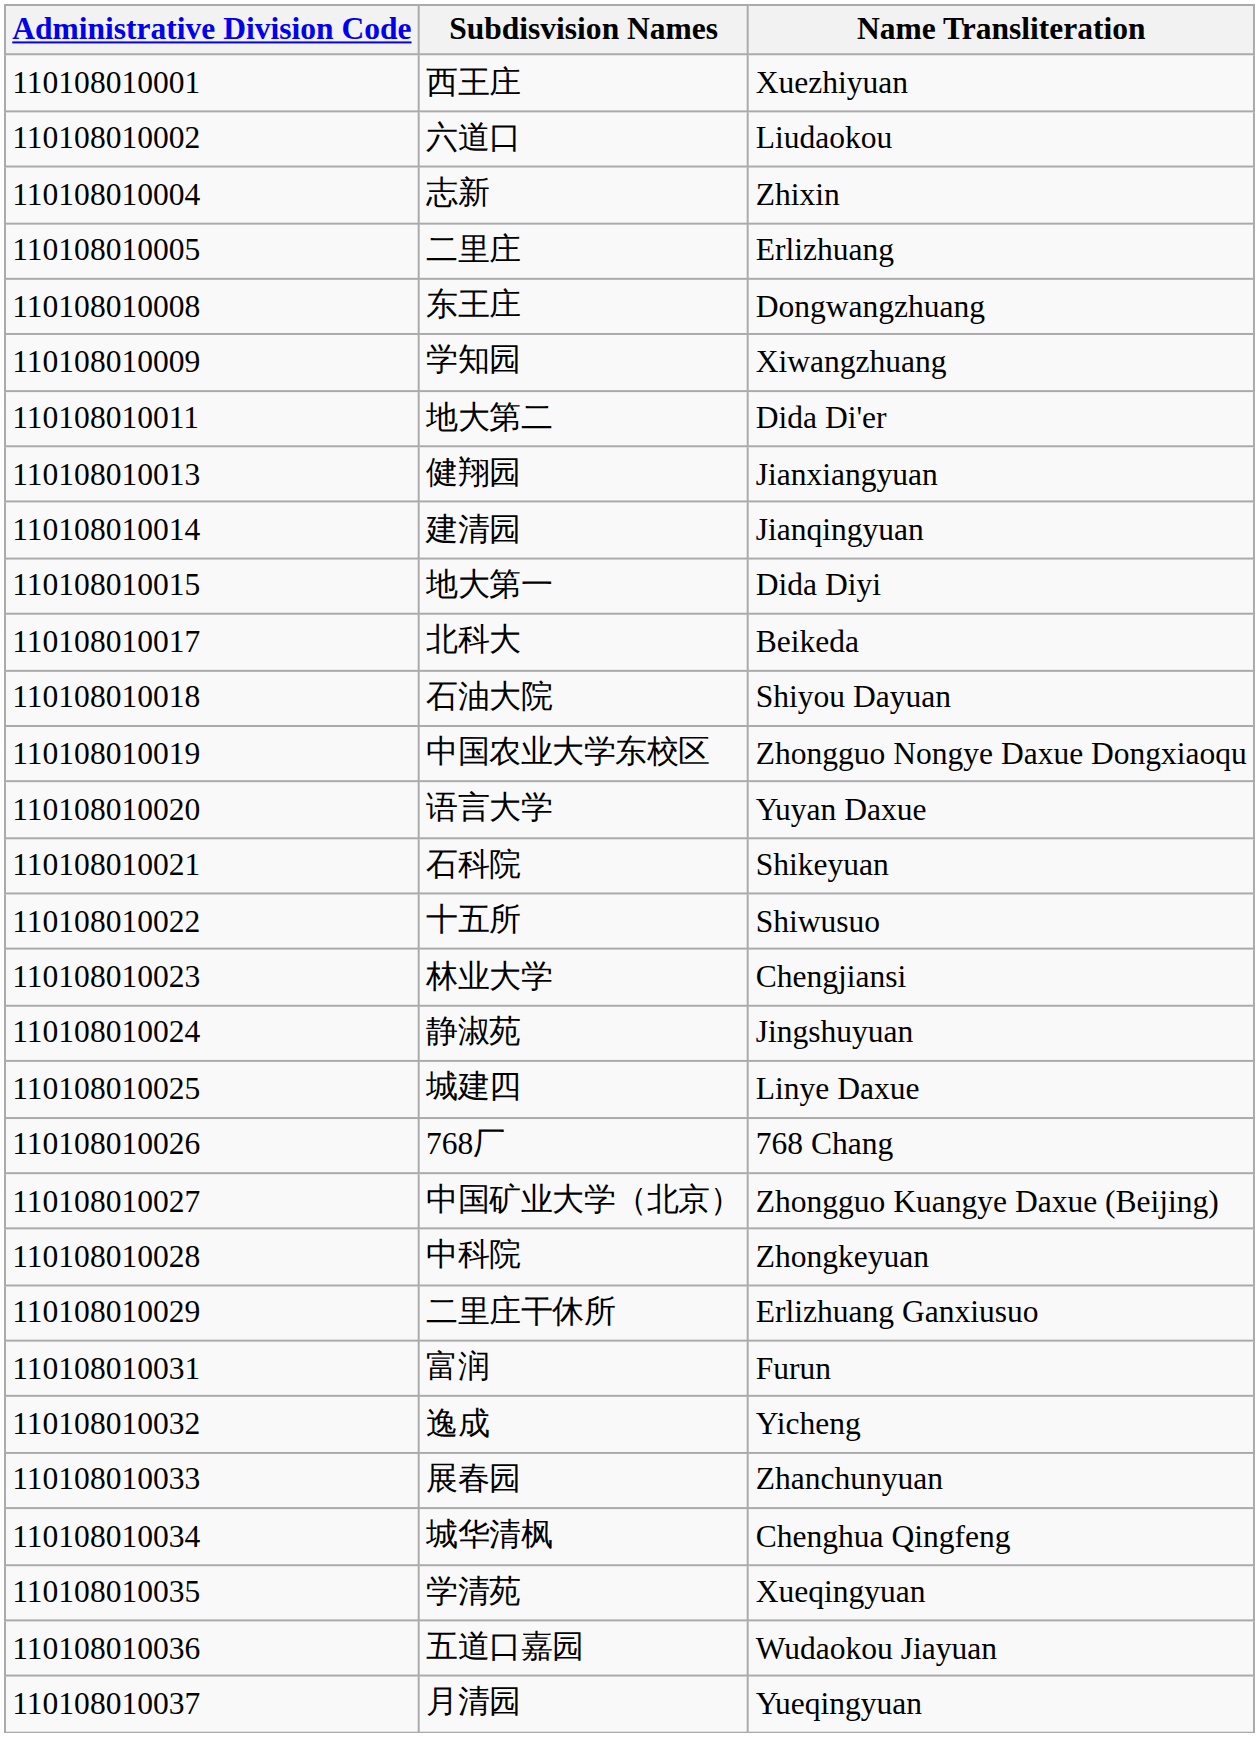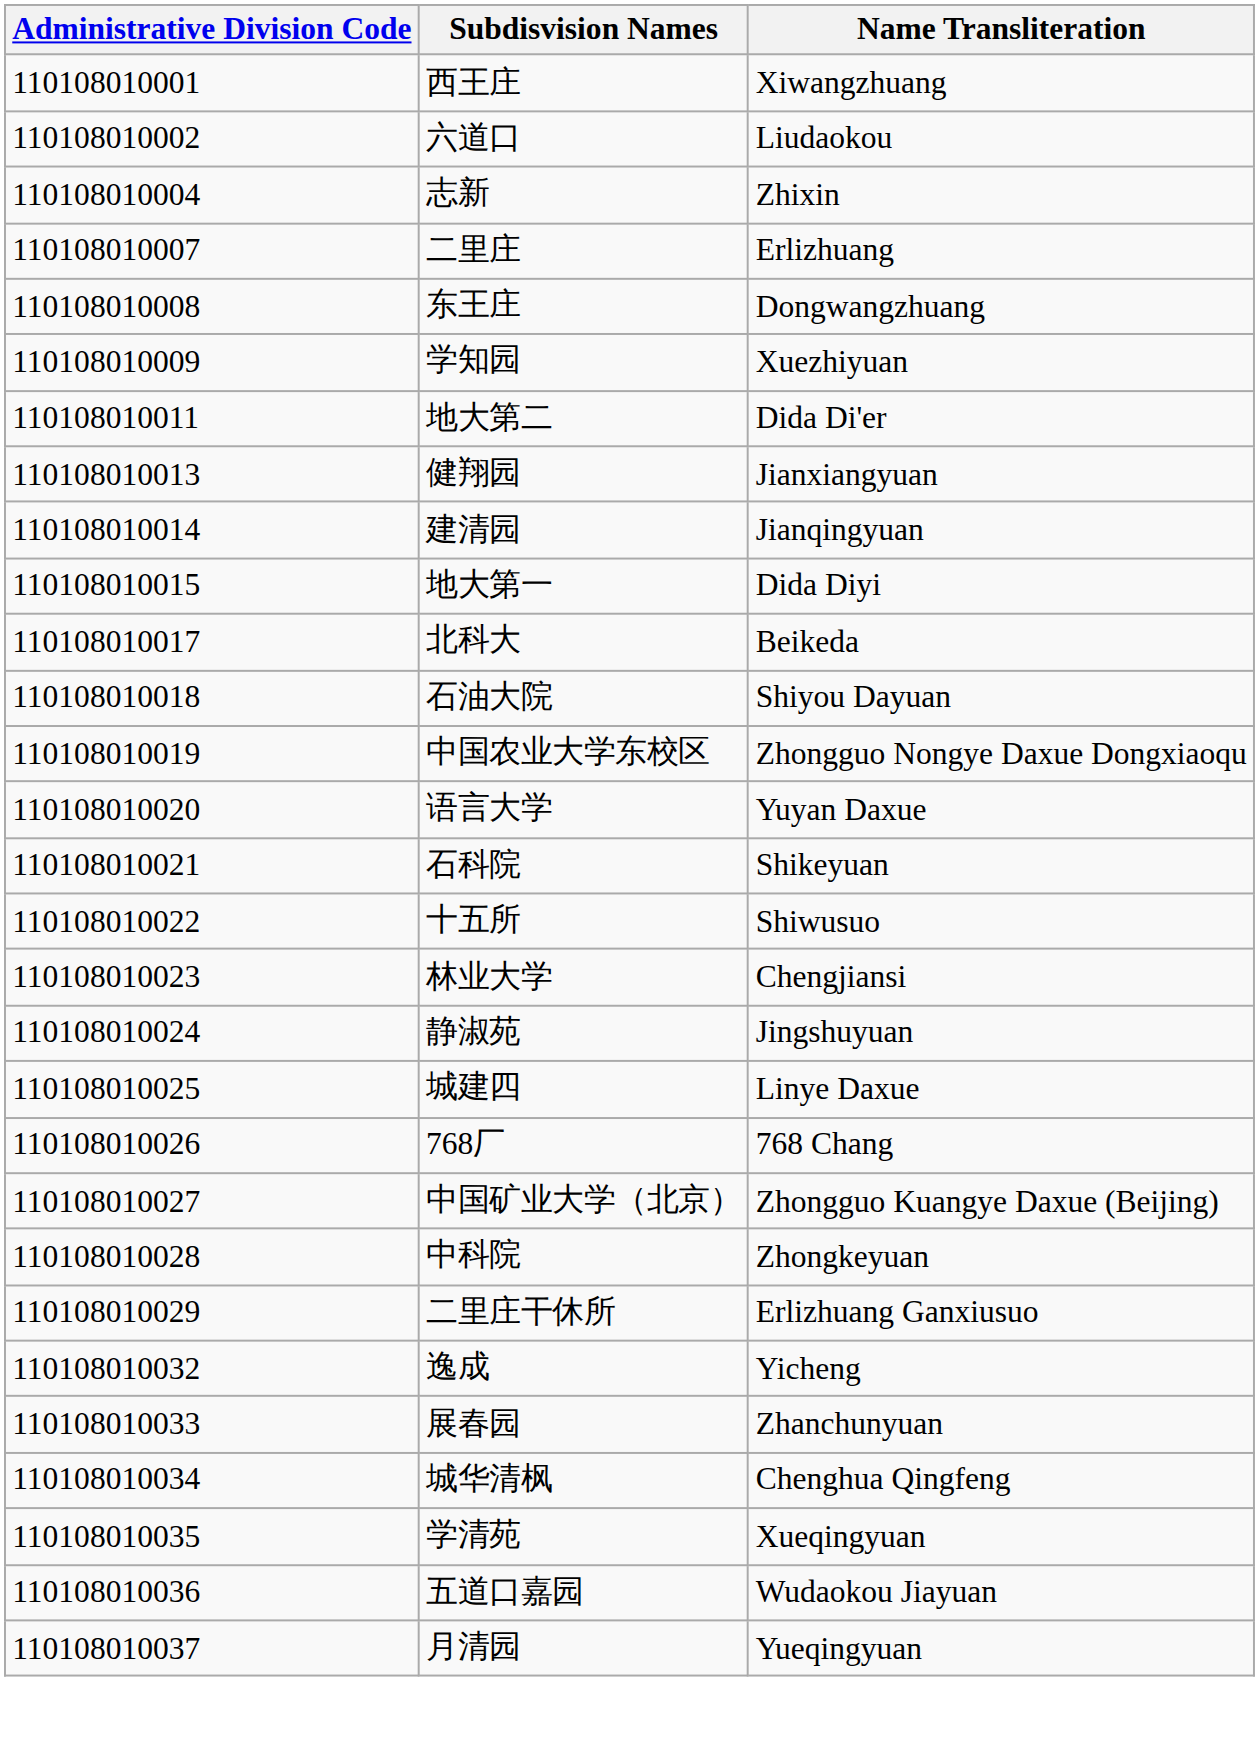 <table class="wikitable sortable">
 <tr>
 <th><a href='#'>Administrative Division Code</a></th>
 <th>Subdisvision Names</th>
 <th>Name Transliteration</th>
 </tr>
 <tr>
 <td>110108010001</td>
 <td>西王庄</td>
-<td>Xuezhiyuan</td>
+<td>Xiwangzhuang</td>
 </tr>
 <tr>
 <td>110108010002</td>
 <td>六道口</td>
 <td>Liudaokou</td>
 </tr>
 <tr>
 <td>110108010004</td>
 <td>志新</td>
 <td>Zhixin</td>
 </tr>
 <tr>
-<td>110108010005</td>
+<td>110108010007</td>
 <td>二里庄</td>
 <td>Erlizhuang</td>
 </tr>
 <tr>
 <td>110108010008</td>
 <td>东王庄</td>
 <td>Dongwangzhuang</td>
 </tr>
 <tr>
 <td>110108010009</td>
 <td>学知园</td>
-<td>Xiwangzhuang</td>
+<td>Xuezhiyuan</td>
 </tr>
 <tr>
 <td>110108010011</td>
 <td>地大第二</td>
 <td>Dida Di'er</td>
 </tr>
 <tr>
 <td>110108010013</td>
 <td>健翔园</td>
 <td>Jianxiangyuan</td>
 </tr>
 <tr>
 <td>110108010014</td>
 <td>建清园</td>
 <td>Jianqingyuan</td>
 </tr>
 <tr>
 <td>110108010015</td>
 <td>地大第一</td>
 <td>Dida Diyi</td>
 </tr>
 <tr>
 <td>110108010017</td>
 <td>北科大</td>
 <td>Beikeda</td>
 </tr>
 <tr>
 <td>110108010018</td>
 <td>石油大院</td>
 <td>Shiyou Dayuan</td>
 </tr>
 <tr>
 <td>110108010019</td>
 <td>中国农业大学东校区</td>
 <td>Zhongguo Nongye Daxue Dongxiaoqu</td>
 </tr>
 <tr>
 <td>110108010020</td>
 <td>语言大学</td>
 <td>Yuyan Daxue</td>
 </tr>
 <tr>
 <td>110108010021</td>
 <td>石科院</td>
 <td>Shikeyuan</td>
 </tr>
 <tr>
 <td>110108010022</td>
 <td>十五所</td>
 <td>Shiwusuo</td>
 </tr>
 <tr>
 <td>110108010023</td>
 <td>林业大学</td>
 <td>Chengjiansi</td>
 </tr>
 <tr>
 <td>110108010024</td>
 <td>静淑苑</td>
 <td>Jingshuyuan</td>
 </tr>
 <tr>
 <td>110108010025</td>
 <td>城建四</td>
 <td>Linye Daxue</td>
 </tr>
 <tr>
 <td>110108010026</td>
 <td>768厂</td>
 <td>768 Chang</td>
 </tr>
 <tr>
 <td>110108010027</td>
 <td>中国矿业大学（北京）</td>
 <td>Zhongguo Kuangye Daxue (Beijing)</td>
 </tr>
 <tr>
 <td>110108010028</td>
 <td>中科院</td>
 <td>Zhongkeyuan</td>
 </tr>
 <tr>
 <td>110108010029</td>
 <td>二里庄干休所</td>
 <td>Erlizhuang Ganxiusuo</td>
 </tr>
 <tr>
-<td>110108010031</td>
-<td>富润</td>
-<td>Furun</td>
-</tr>
-<tr>
 <td>110108010032</td>
 <td>逸成</td>
 <td>Yicheng</td>
 </tr>
 <tr>
 <td>110108010033</td>
 <td>展春园</td>
 <td>Zhanchunyuan</td>
 </tr>
 <tr>
 <td>110108010034</td>
 <td>城华清枫</td>
 <td>Chenghua Qingfeng</td>
 </tr>
 <tr>
 <td>110108010035</td>
 <td>学清苑</td>
 <td>Xueqingyuan</td>
 </tr>
 <tr>
 <td>110108010036</td>
 <td>五道口嘉园</td>
 <td>Wudaokou Jiayuan</td>
 </tr>
 <tr>
 <td>110108010037</td>
 <td>月清园</td>
 <td>Yueqingyuan</td>
 </tr>
 </table>
